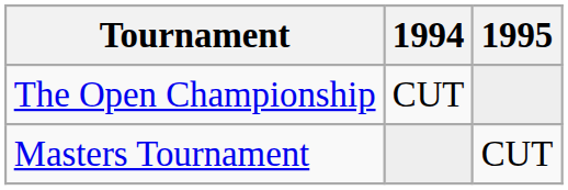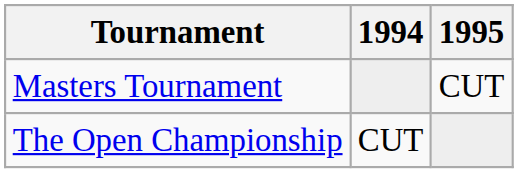 <table class="wikitable" style="font-size:95%;">
 <tr>
 <th>Tournament</th>
 <th>1994</th>
 <th>1995</th>
 </tr>
 <tr>
+<td align=left><a href='#'>Masters Tournament</a></td>
+<td style="background:#eeeeee;"></td>
+<td align="center">CUT</td>
+</tr>
+<tr>
 <td align=left><a href='#'>The Open Championship</a></td>
 <td align="center">CUT</td>
 <td style="background:#eeeeee;"></td>
 </tr>
-<tr>
-<td align=left><a href='#'>Masters Tournament</a></td>
-<td style="background:#eeeeee;"></td>
-<td align="center">CUT</td>
-</tr>
 </table>
